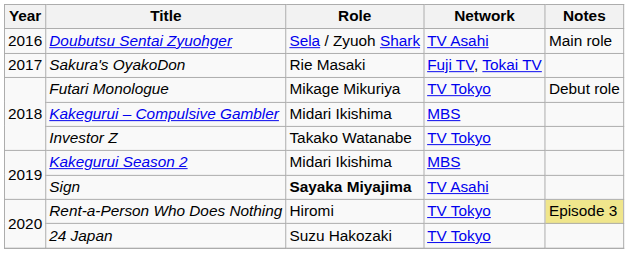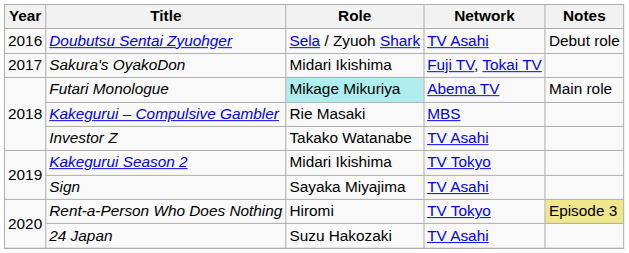 <table class="wikitable">
 <tr>
 <th>Year</th>
 <th>Title</th>
 <th>Role</th>
 <th>Network</th>
 <th>Notes</th>
 </tr>
 <tr>
 <td>2016</td>
 <td><em><a href='#'>Doubutsu Sentai Zyuohger</a></em></td>
 <td><a href='#'>Sela</a> / Zyuoh <a href='#'>Shark</a></td>
 <td><a href='#'>TV Asahi</a></td>
-<td>Main role</td>
+<td>Debut role</td>
 </tr>
 <tr>
 <td>2017</td>
 <td><em>Sakura's OyakoDon</em></td>
-<td>Rie Masaki</td>
+<td>Midari Ikishima</td>
 <td><a href='#'>Fuji TV</a>, <a href='#'>Tokai TV</a></td>
 <td></td>
 </tr>
 <tr>
 <td rowspan="3">2018</td>
 <td><em>Futari Monologue</em></td>
-<td>Mikage Mikuriya</td>
-<td><a href='#'>TV Tokyo</a></td>
-<td>Debut role</td>
+<td style="background: paleturquoise;">Mikage Mikuriya</td>
+<td><a href='#'>Abema TV</a></td>
+<td>Main role</td>
 </tr>
 <tr>
 <td><em><a href='#'>Kakegurui – Compulsive Gambler</a></em></td>
-<td>Midari Ikishima</td>
+<td>Rie Masaki</td>
 <td><a href='#'>MBS</a></td>
 <td></td>
 </tr>
 <tr>
 <td><em>Investor Z</em></td>
 <td>Takako Watanabe</td>
-<td><a href='#'>TV Tokyo</a></td>
+<td><a href='#'>TV Asahi</a></td>
 <td></td>
 </tr>
 <tr>
 <td rowspan="2">2019</td>
 <td><em><a href='#'>Kakegurui Season 2</a></em></td>
 <td>Midari Ikishima</td>
-<td><a href='#'>MBS</a></td>
+<td><a href='#'>TV Tokyo</a></td>
 <td></td>
 </tr>
 <tr>
 <td><em>Sign</em></td>
-<td><strong>Sayaka Miyajima</strong></td>
+<td>Sayaka Miyajima</td>
 <td><a href='#'>TV Asahi</a></td>
 <td></td>
 </tr>
 <tr>
 <td rowspan="2">2020</td>
 <td><em>Rent-a-Person Who Does Nothing</em></td>
 <td>Hiromi</td>
 <td><a href='#'>TV Tokyo</a></td>
 <td style="background: khaki;">Episode 3</td>
 </tr>
 <tr>
 <td><em>24 Japan</em></td>
 <td>Suzu Hakozaki</td>
-<td><a href='#'>TV Tokyo</a></td>
+<td><a href='#'>TV Asahi</a></td>
 <td></td>
 </tr>
 <tr>
 </tr>
 </table>
